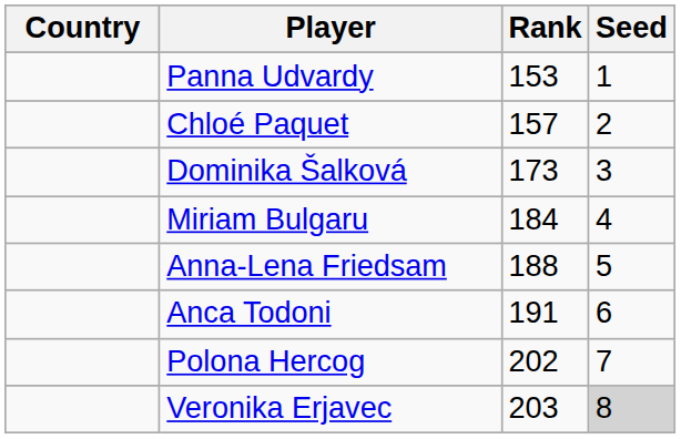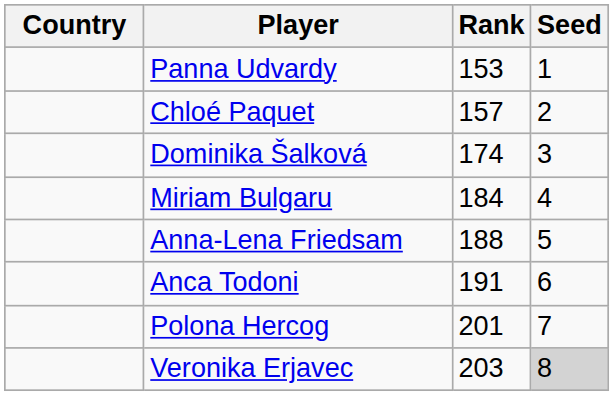 <table class="wikitable">
 <tr>
 <th width="75">Country</th>
 <th width="175">Player</th>
 <th>Rank</th>
 <th>Seed</th>
 </tr>
 <tr>
 <td></td>
 <td><a href='#'>Panna Udvardy</a></td>
 <td>153</td>
 <td>1</td>
 </tr>
 <tr>
 <td></td>
 <td><a href='#'>Chloé Paquet</a></td>
 <td>157</td>
 <td>2</td>
 </tr>
 <tr>
 <td></td>
 <td><a href='#'>Dominika Šalková</a></td>
-<td>173</td>
+<td>174</td>
 <td>3</td>
 </tr>
 <tr>
 <td></td>
 <td><a href='#'>Miriam Bulgaru</a></td>
 <td>184</td>
 <td>4</td>
 </tr>
 <tr>
 <td></td>
 <td><a href='#'>Anna-Lena Friedsam</a></td>
 <td>188</td>
 <td>5</td>
 </tr>
 <tr>
 <td></td>
 <td><a href='#'>Anca Todoni</a></td>
 <td>191</td>
 <td>6</td>
 </tr>
 <tr>
 <td></td>
 <td><a href='#'>Polona Hercog</a></td>
-<td>202</td>
+<td>201</td>
 <td>7</td>
 </tr>
 <tr>
 <td></td>
 <td><a href='#'>Veronika Erjavec</a></td>
 <td>203</td>
 <td style="background: lightgrey;">8</td>
 </tr>
 </table>
